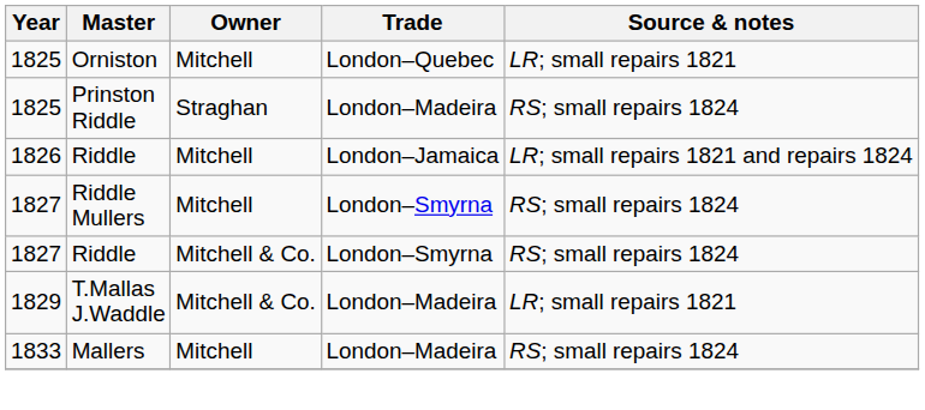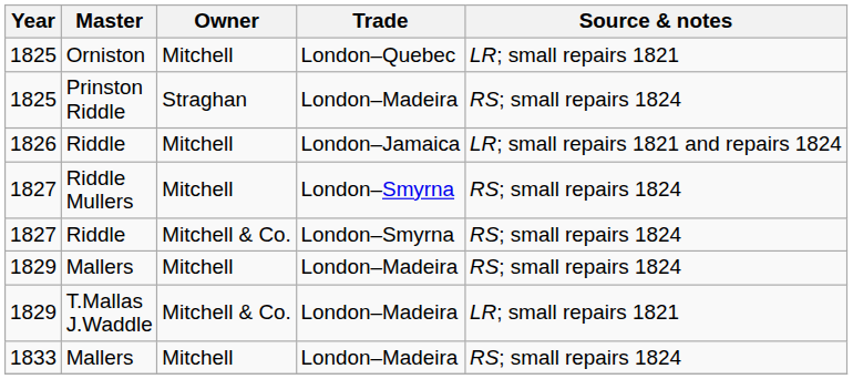 <table class="sortable wikitable">
 <tr>
 <th>Year</th>
 <th>Master</th>
 <th>Owner</th>
 <th>Trade</th>
 <th>Source & notes</th>
 </tr>
 <tr>
 <td>1825</td>
 <td>Orniston</td>
 <td>Mitchell</td>
 <td>London–Quebec</td>
 <td><em>LR</em>; small repairs 1821</td>
 </tr>
 <tr>
 <td>1825</td>
 <td>Prinston<br>Riddle</td>
 <td>Straghan</td>
 <td>London–Madeira</td>
 <td><em>RS</em>; small repairs 1824</td>
 </tr>
 <tr>
 <td>1826</td>
 <td>Riddle</td>
 <td>Mitchell</td>
 <td>London–Jamaica</td>
 <td><em>LR</em>; small repairs 1821 and repairs 1824</td>
 </tr>
 <tr>
 <td>1827</td>
 <td>Riddle<br>Mullers</td>
 <td>Mitchell</td>
 <td>London–<a href='#'>Smyrna</a></td>
 <td><em>RS</em>; small repairs 1824</td>
 </tr>
 <tr>
 <td>1827</td>
 <td>Riddle</td>
 <td>Mitchell & Co.</td>
 <td>London–Smyrna</td>
 <td><em>RS</em>; small repairs 1824</td>
 </tr>
 <tr>
 <td>1829</td>
+<td>Mallers</td>
+<td>Mitchell</td>
+<td>London–Madeira</td>
+<td><em>RS</em>; small repairs 1824</td>
+</tr>
+<tr>
+<td>1829</td>
 <td>T.Mallas<br>J.Waddle</td>
 <td>Mitchell & Co.</td>
 <td>London–Madeira</td>
 <td><em>LR</em>; small repairs 1821</td>
 </tr>
 <tr>
 <td>1833</td>
 <td>Mallers</td>
 <td>Mitchell</td>
 <td>London–Madeira</td>
 <td><em>RS</em>; small repairs 1824</td>
 </tr>
 <tr>
 </tr>
 </table>
